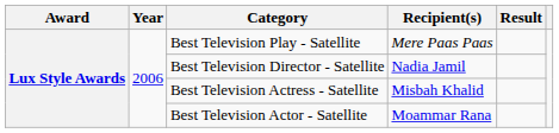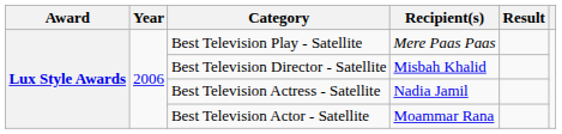 <table class="wikitable plainrowheaders sortable">
 <tr>
 <th scope="col">Award</th>
 <th scope="col">Year</th>
 <th scope="col">Category</th>
 <th scope="col">Recipient(s)</th>
 <th scope="col">Result</th>
 <th scope="col" class="unsortable"></th>
 </tr>
 <tr>
 <th scope="row" rowspan="4"><a href='#'>Lux Style Awards</a></th>
 <td rowspan="4"><a href='#'>2006</a></td>
 <td>Best Television Play - Satellite</td>
 <td><em>Mere Paas Paas</em></td>
 <td></td>
 <td rowspan="4"></td>
 </tr>
 <tr>
 <td>Best Television Director - Satellite</td>
-<td><a href='#'>Nadia Jamil</a></td>
+<td><a href='#'>Misbah Khalid</a></td>
 <td></td>
 </tr>
 <tr>
 <td>Best Television Actress - Satellite</td>
-<td><a href='#'>Misbah Khalid</a></td>
+<td><a href='#'>Nadia Jamil</a></td>
 <td></td>
 </tr>
 <tr>
 <td>Best Television Actor - Satellite</td>
 <td><a href='#'>Moammar Rana</a></td>
 <td></td>
 </tr>
 </table>
